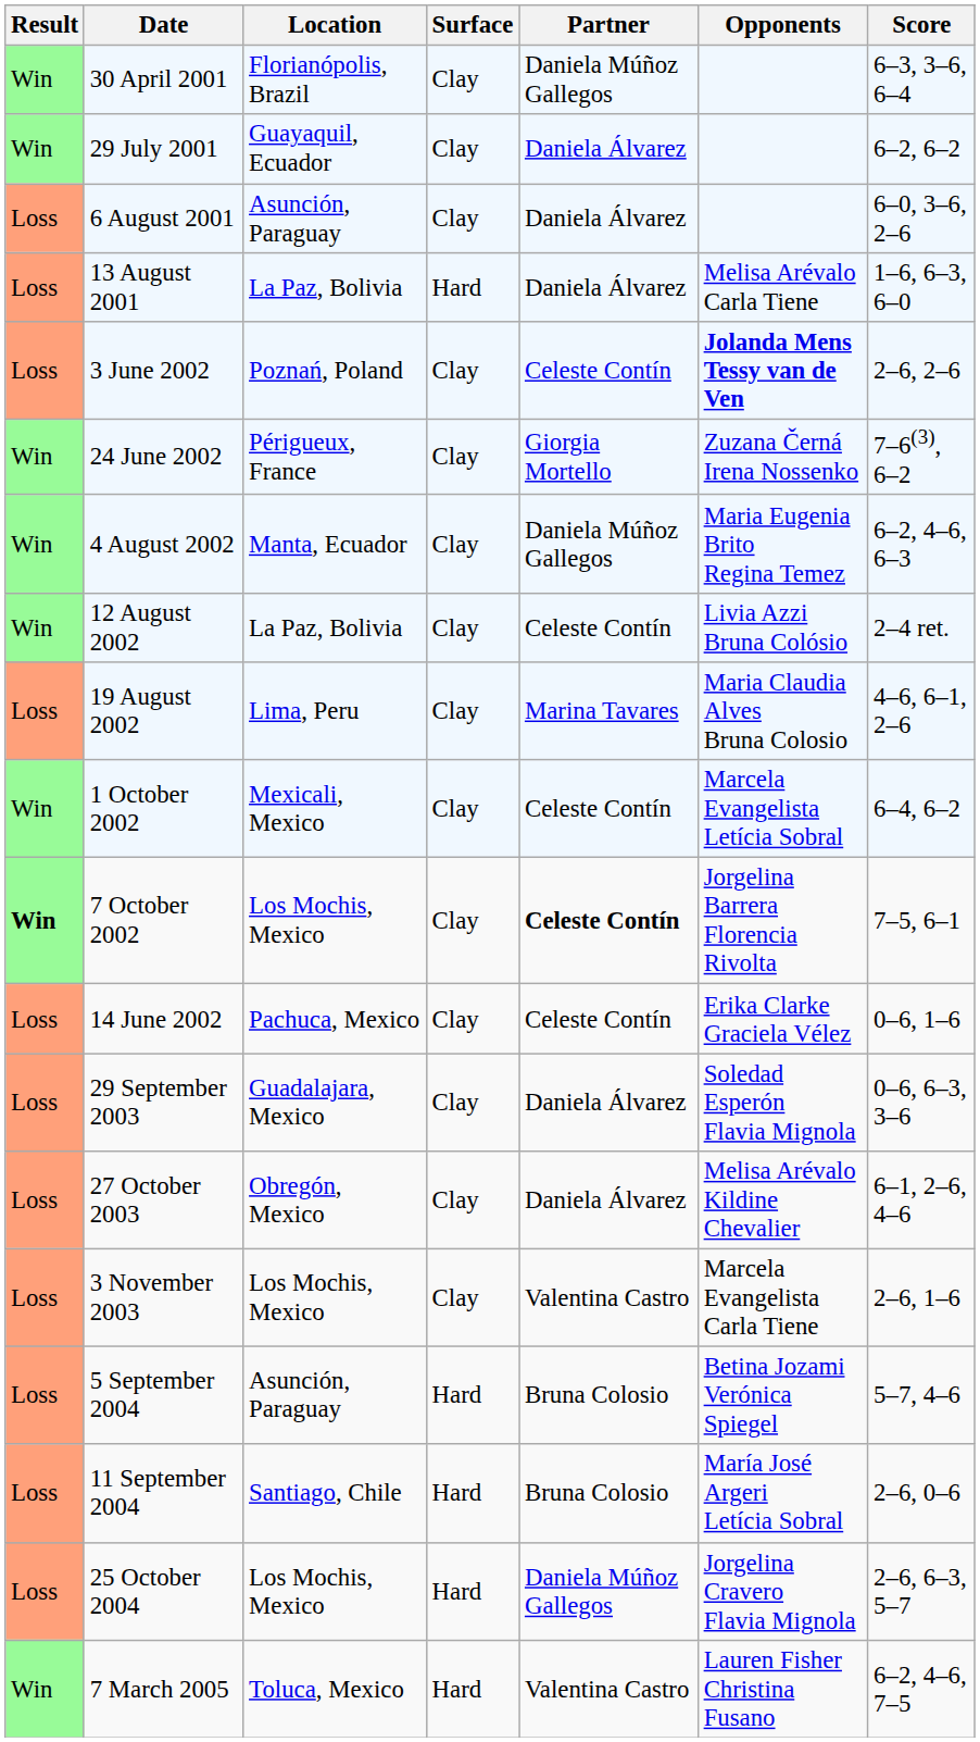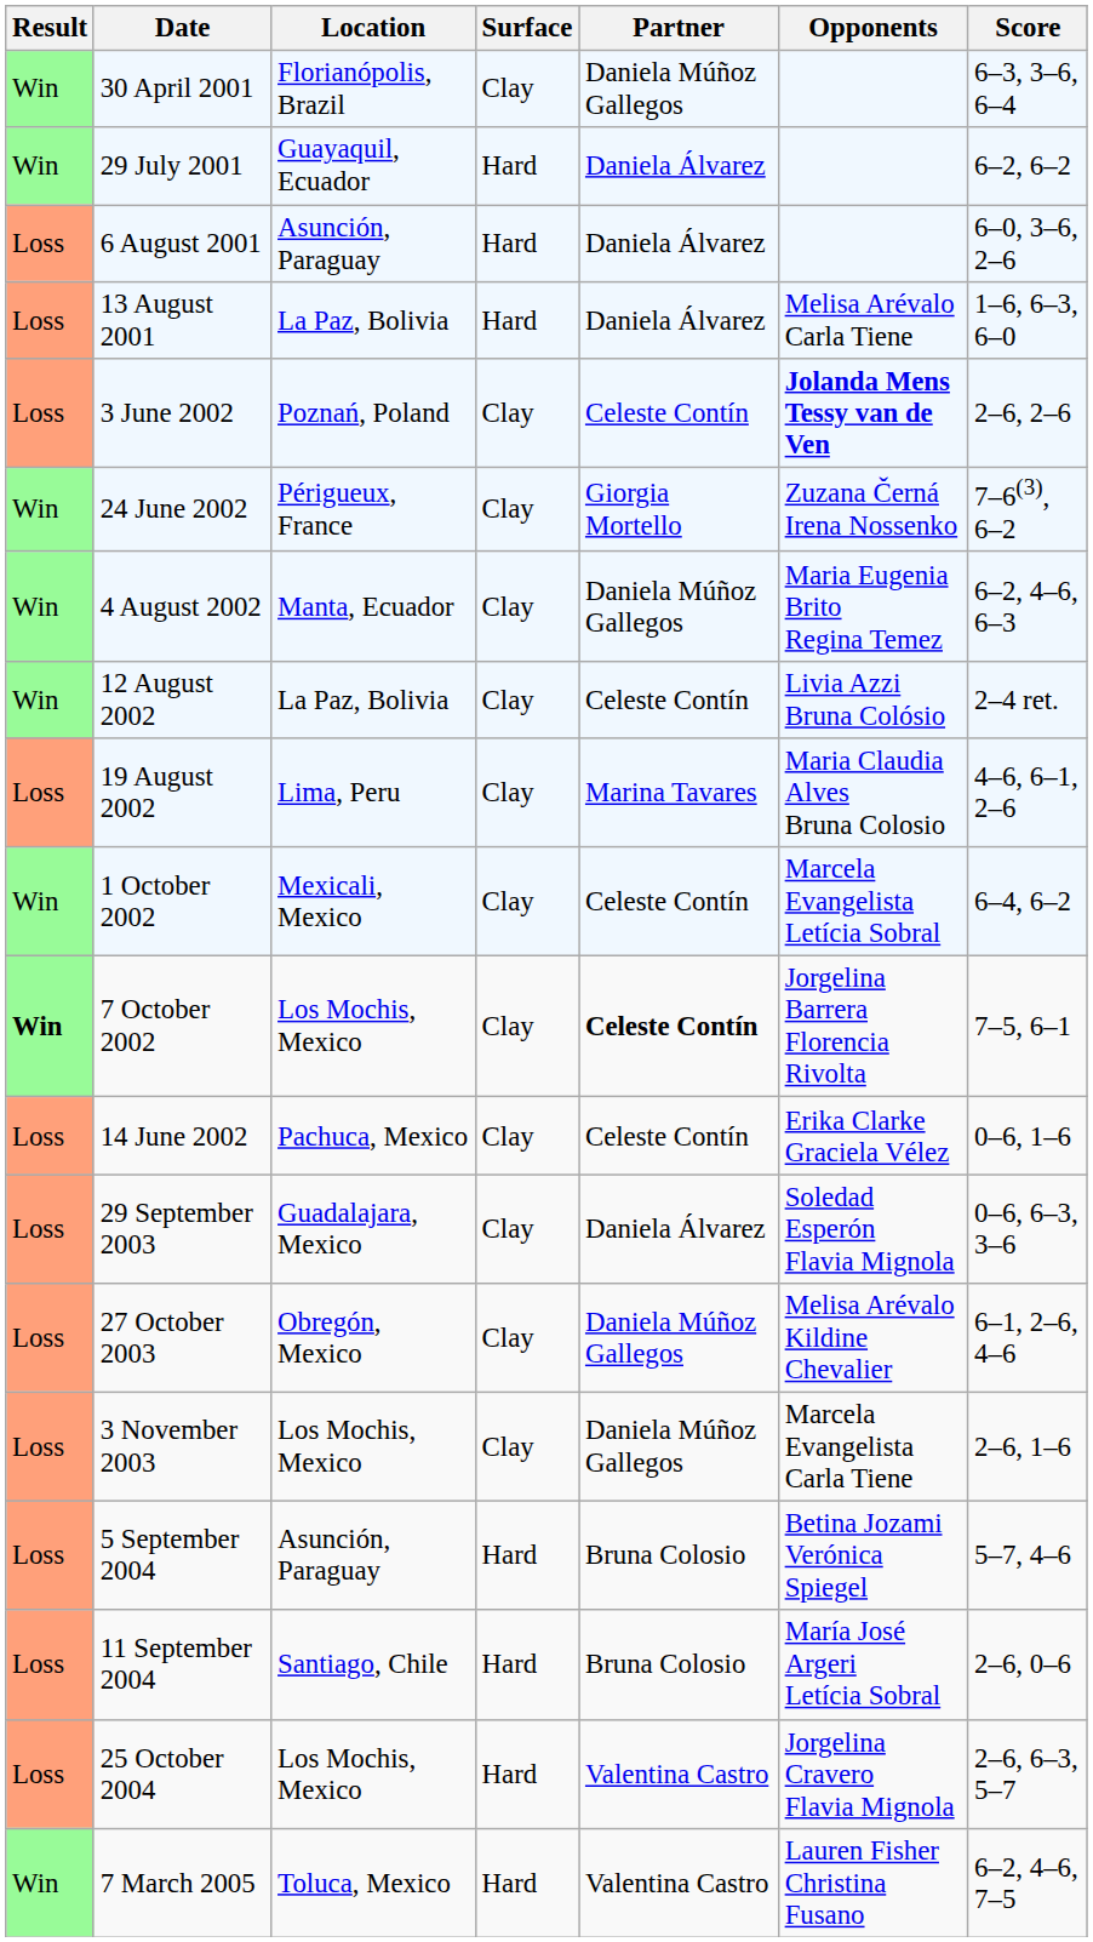 <table class="sortable wikitable" style=font-size:97%>
 <tr>
 <th>Result</th>
 <th>Date</th>
 <th>Location</th>
 <th>Surface</th>
 <th>Partner</th>
 <th>Opponents</th>
 <th class="unsortable">Score</th>
 </tr>
 <tr style="background:#f0f8ff;">
 <td bgcolor="98FB98">Win</td>
 <td>30 April 2001</td>
 <td><a href='#'>Florianópolis</a>, Brazil</td>
 <td>Clay</td>
 <td> Daniela Múñoz Gallegos</td>
 <td></td>
 <td>6–3, 3–6, 6–4</td>
 </tr>
 <tr style="background:#f0f8ff;">
 <td bgcolor="98FB98">Win</td>
 <td>29 July 2001</td>
 <td><a href='#'>Guayaquil</a>, Ecuador</td>
-<td>Clay</td>
+<td>Hard</td>
 <td> <a href='#'>Daniela Álvarez</a></td>
 <td></td>
 <td>6–2, 6–2</td>
 </tr>
 <tr style="background:#f0f8ff;">
 <td style="background:#ffa07a;">Loss</td>
 <td>6 August 2001</td>
 <td><a href='#'>Asunción</a>, Paraguay</td>
-<td>Clay</td>
+<td>Hard</td>
 <td> Daniela Álvarez</td>
 <td></td>
 <td>6–0, 3–6, 2–6</td>
 </tr>
 <tr style="background:#f0f8ff;">
 <td style="background:#ffa07a;">Loss</td>
 <td>13 August 2001</td>
 <td><a href='#'>La Paz</a>, Bolivia</td>
 <td>Hard</td>
 <td> Daniela Álvarez</td>
 <td> <a href='#'>Melisa Arévalo</a> <br>  Carla Tiene</td>
 <td>1–6, 6–3, 6–0</td>
 </tr>
 <tr style="background:#f0f8ff;">
 <td style="background:#ffa07a;">Loss</td>
 <td>3 June 2002</td>
 <td><a href='#'>Poznań</a>, Poland</td>
 <td>Clay</td>
 <td> <a href='#'>Celeste Contín</a></td>
 <td><strong> <a href='#'>Jolanda Mens</a> <br>  <a href='#'>Tessy van de Ven</a></strong></td>
 <td>2–6, 2–6</td>
 </tr>
 <tr style="background:#f0f8ff;">
 <td bgcolor="98FB98">Win</td>
 <td>24 June 2002</td>
 <td><a href='#'>Périgueux</a>, France</td>
 <td>Clay</td>
 <td> <a href='#'>Giorgia Mortello</a></td>
 <td> <a href='#'>Zuzana Černá</a> <br>  <a href='#'>Irena Nossenko</a></td>
 <td>7–6<sup>(3)</sup>, 6–2</td>
 </tr>
 <tr style="background:#f0f8ff;">
 <td bgcolor="98FB98">Win</td>
 <td>4 August 2002</td>
 <td><a href='#'>Manta</a>, Ecuador</td>
 <td>Clay</td>
 <td> Daniela Múñoz Gallegos</td>
 <td> <a href='#'>Maria Eugenia Brito</a> <br>  <a href='#'>Regina Temez</a></td>
 <td>6–2, 4–6, 6–3</td>
 </tr>
 <tr style="background:#f0f8ff;">
 <td bgcolor="98FB98">Win</td>
 <td>12 August 2002</td>
 <td>La Paz, Bolivia</td>
 <td>Clay</td>
 <td> Celeste Contín</td>
 <td> <a href='#'>Livia Azzi</a> <br>  <a href='#'>Bruna Colósio</a></td>
 <td>2–4 ret.</td>
 </tr>
 <tr style="background:#f0f8ff;">
 <td style="background:#ffa07a;">Loss</td>
 <td>19 August 2002</td>
 <td><a href='#'>Lima</a>, Peru</td>
 <td>Clay</td>
 <td> <a href='#'>Marina Tavares</a></td>
 <td> <a href='#'>Maria Claudia Alves</a> <br>  Bruna Colosio</td>
 <td>4–6, 6–1, 2–6</td>
 </tr>
 <tr style="background:#f0f8ff;">
 <td bgcolor="98FB98">Win</td>
 <td>1 October 2002</td>
 <td><a href='#'>Mexicali</a>, Mexico</td>
 <td>Clay</td>
 <td> Celeste Contín</td>
 <td> <a href='#'>Marcela Evangelista</a> <br>  <a href='#'>Letícia Sobral</a></td>
 <td>6–4, 6–2</td>
 </tr>
 <tr>
 <td bgcolor="98FB98"><strong>Win</strong></td>
 <td>7 October 2002</td>
 <td><a href='#'>Los Mochis</a>, Mexico</td>
 <td>Clay</td>
 <td><strong> Celeste Contín</strong></td>
 <td> <a href='#'>Jorgelina Barrera</a> <br>  <a href='#'>Florencia Rivolta</a></td>
 <td>7–5, 6–1</td>
 </tr>
 <tr>
 <td style="background:#ffa07a;">Loss</td>
 <td>14 June 2002</td>
 <td><a href='#'>Pachuca</a>, Mexico</td>
 <td>Clay</td>
 <td> Celeste Contín</td>
 <td> <a href='#'>Erika Clarke</a> <br>  <a href='#'>Graciela Vélez</a></td>
 <td>0–6, 1–6</td>
 </tr>
 <tr>
 <td style="background:#ffa07a;">Loss</td>
 <td>29 September 2003</td>
 <td><a href='#'>Guadalajara</a>, Mexico</td>
 <td>Clay</td>
 <td> Daniela Álvarez</td>
 <td> <a href='#'>Soledad Esperón</a> <br>  <a href='#'>Flavia Mignola</a></td>
 <td>0–6, 6–3, 3–6</td>
 </tr>
 <tr>
 <td style="background:#ffa07a;">Loss</td>
 <td>27 October 2003</td>
 <td><a href='#'>Obregón</a>, Mexico</td>
 <td>Clay</td>
-<td> Daniela Álvarez</td>
+<td> <a href='#'>Daniela Múñoz Gallegos</a></td>
 <td> <a href='#'>Melisa Arévalo</a> <br>  <a href='#'>Kildine Chevalier</a></td>
 <td>6–1, 2–6, 4–6</td>
 </tr>
 <tr>
 <td style="background:#ffa07a;">Loss</td>
 <td>3 November 2003</td>
 <td>Los Mochis, Mexico</td>
 <td>Clay</td>
-<td> Valentina Castro</td>
+<td> Daniela Múñoz Gallegos</td>
 <td> Marcela Evangelista <br>  Carla Tiene</td>
 <td>2–6, 1–6</td>
 </tr>
 <tr>
 <td style="background:#ffa07a;">Loss</td>
 <td>5 September 2004</td>
 <td>Asunción, Paraguay</td>
 <td>Hard</td>
 <td> Bruna Colosio</td>
 <td> <a href='#'>Betina Jozami</a> <br>  <a href='#'>Verónica Spiegel</a></td>
 <td>5–7, 4–6</td>
 </tr>
 <tr>
 <td style="background:#ffa07a;">Loss</td>
 <td>11 September 2004</td>
 <td><a href='#'>Santiago</a>, Chile</td>
 <td>Hard</td>
 <td> Bruna Colosio</td>
 <td> <a href='#'>María José Argeri</a> <br>  <a href='#'>Letícia Sobral</a></td>
 <td>2–6, 0–6</td>
 </tr>
 <tr>
 <td style="background:#ffa07a;">Loss</td>
 <td>25 October 2004</td>
 <td>Los Mochis, Mexico</td>
 <td>Hard</td>
-<td> <a href='#'>Daniela Múñoz Gallegos</a></td>
+<td> <a href='#'>Valentina Castro</a></td>
 <td> <a href='#'>Jorgelina Cravero</a> <br>  <a href='#'>Flavia Mignola</a></td>
 <td>2–6, 6–3, 5–7</td>
 </tr>
 <tr>
 <td bgcolor="98FB98">Win</td>
 <td>7 March 2005</td>
 <td><a href='#'>Toluca</a>, Mexico</td>
 <td>Hard</td>
 <td> Valentina Castro</td>
 <td> <a href='#'>Lauren Fisher</a> <br>  <a href='#'>Christina Fusano</a></td>
 <td>6–2, 4–6, 7–5</td>
 </tr>
 </table>
